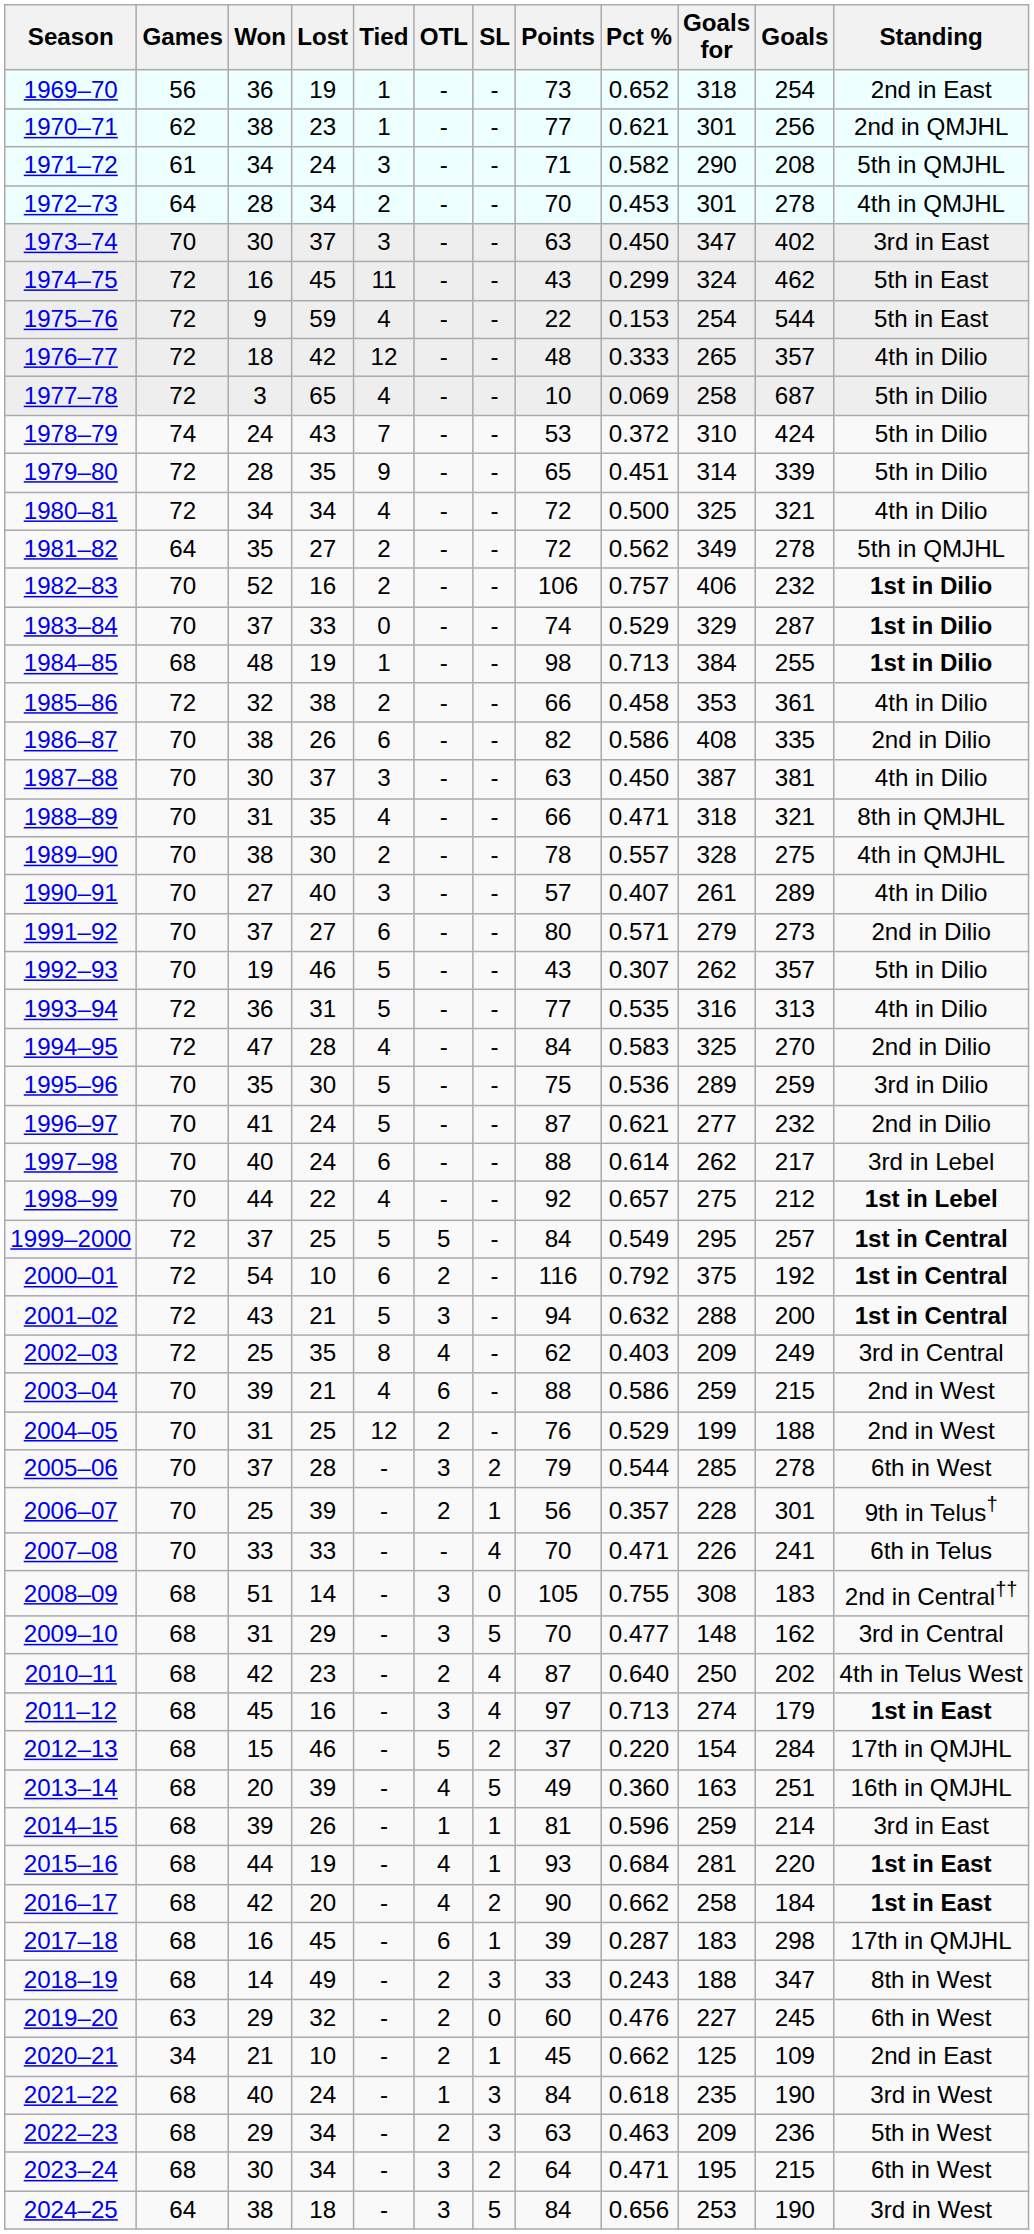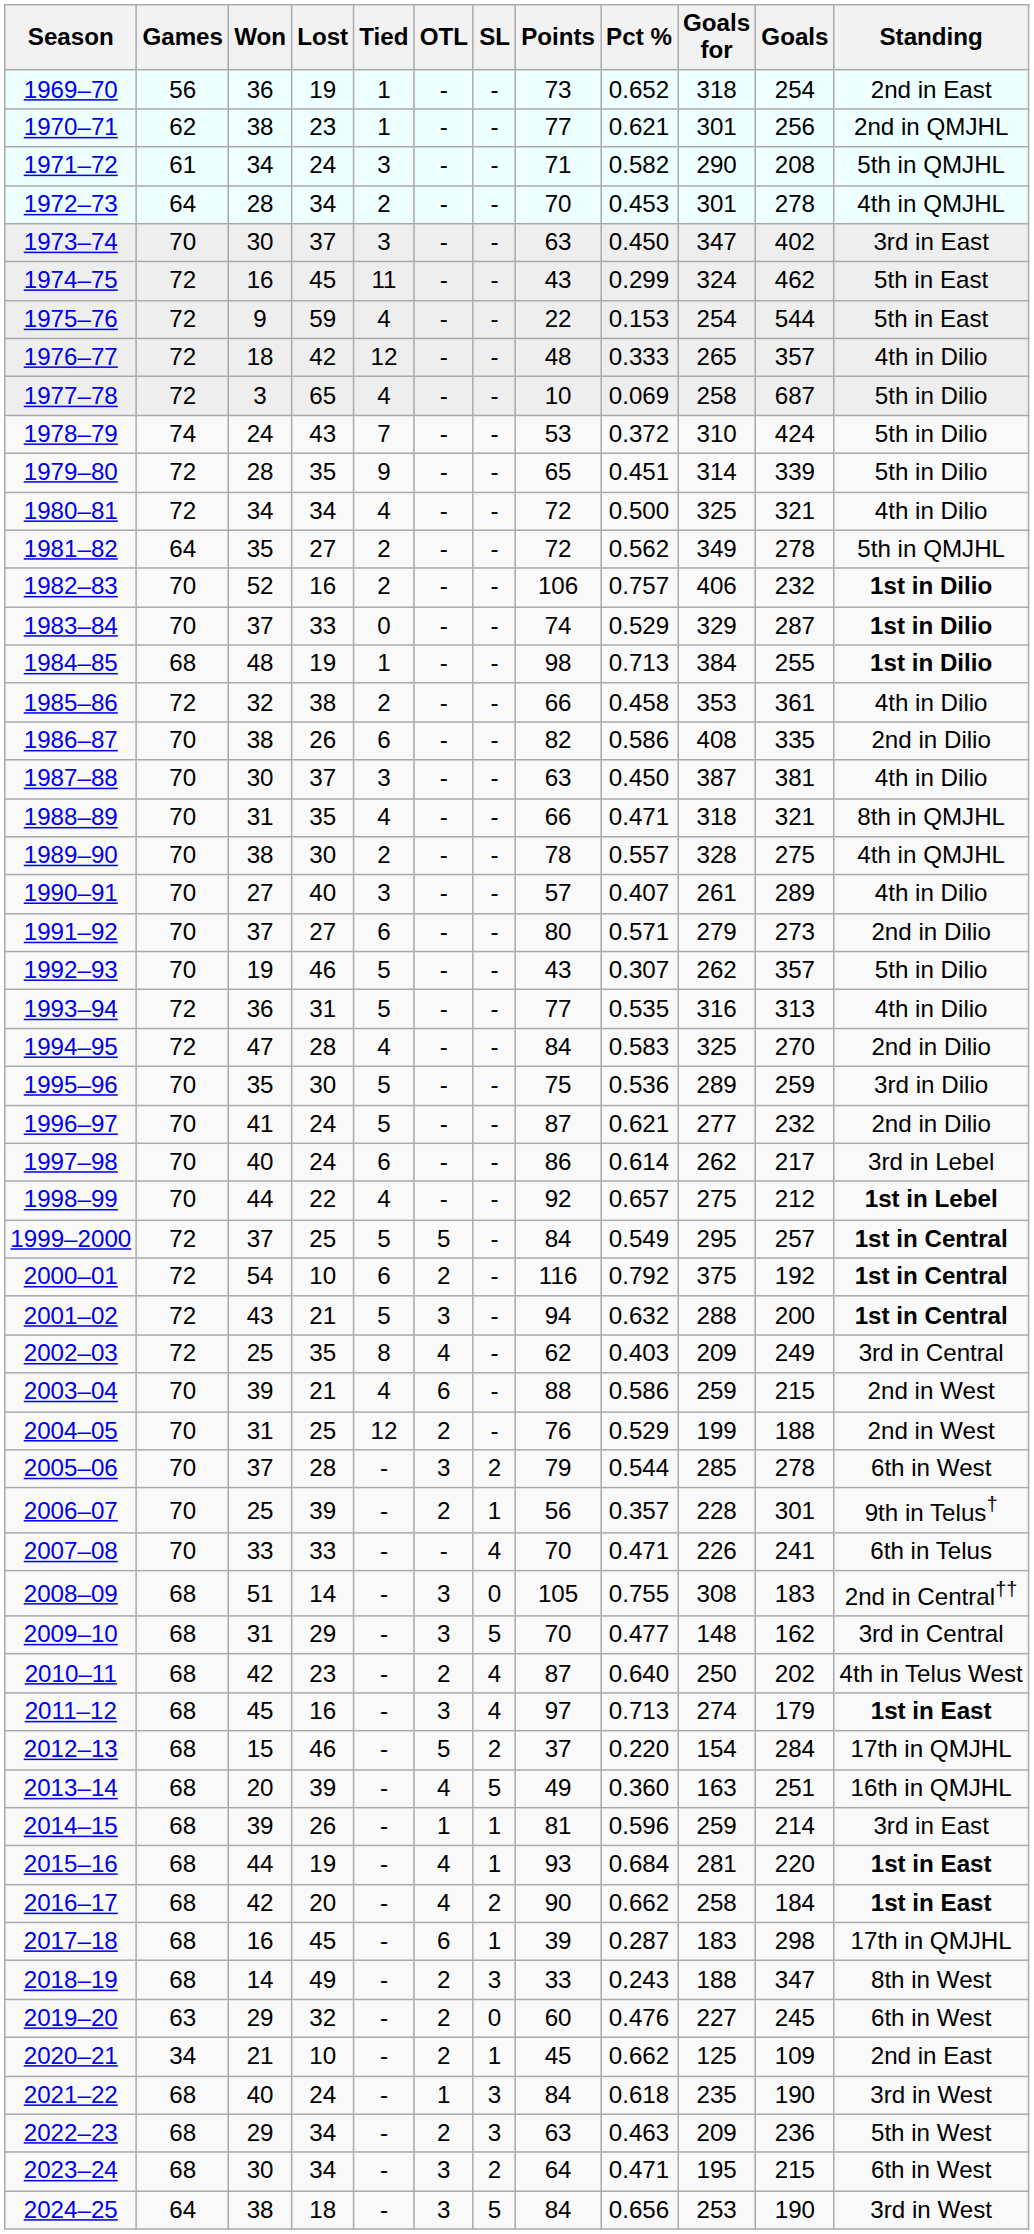 <table class="wikitable" style="text-align: center;">
 <tr>
 <th>Season</th>
 <th>Games</th>
 <th>Won</th>
 <th>Lost</th>
 <th>Tied</th>
 <th>OTL</th>
 <th>SL</th>
 <th>Points</th>
 <th>Pct %</th>
 <th>Goals<br>for</th>
 <th>Goals<br></th>
 <th>Standing</th>
 </tr>
 <tr bgcolor="#eeffff">
 <td><a href='#'>1969–70</a></td>
 <td>56</td>
 <td>36</td>
 <td>19</td>
 <td>1</td>
 <td>-</td>
 <td>-</td>
 <td>73</td>
 <td>0.652</td>
 <td>318</td>
 <td>254</td>
 <td>2nd in East</td>
 </tr>
 <tr bgcolor="#eeffff">
 <td><a href='#'>1970–71</a></td>
 <td>62</td>
 <td>38</td>
 <td>23</td>
 <td>1</td>
 <td>-</td>
 <td>-</td>
 <td>77</td>
 <td>0.621</td>
 <td>301</td>
 <td>256</td>
 <td>2nd in QMJHL</td>
 </tr>
 <tr bgcolor="#eeffff">
 <td><a href='#'>1971–72</a></td>
 <td>61</td>
 <td>34</td>
 <td>24</td>
 <td>3</td>
 <td>-</td>
 <td>-</td>
 <td>71</td>
 <td>0.582</td>
 <td>290</td>
 <td>208</td>
 <td>5th in QMJHL</td>
 </tr>
 <tr bgcolor="#eeffff">
 <td><a href='#'>1972–73</a></td>
 <td>64</td>
 <td>28</td>
 <td>34</td>
 <td>2</td>
 <td>-</td>
 <td>-</td>
 <td>70</td>
 <td>0.453</td>
 <td>301</td>
 <td>278</td>
 <td>4th in QMJHL</td>
 </tr>
 <tr bgcolor="#eeeeee">
 <td><a href='#'>1973–74</a></td>
 <td>70</td>
 <td>30</td>
 <td>37</td>
 <td>3</td>
 <td>-</td>
 <td>-</td>
 <td>63</td>
 <td>0.450</td>
 <td>347</td>
 <td>402</td>
 <td>3rd in East</td>
 </tr>
 <tr bgcolor="#eeeeee">
 <td><a href='#'>1974–75</a></td>
 <td>72</td>
 <td>16</td>
 <td>45</td>
 <td>11</td>
 <td>-</td>
 <td>-</td>
 <td>43</td>
 <td>0.299</td>
 <td>324</td>
 <td>462</td>
 <td>5th in East</td>
 </tr>
 <tr bgcolor="#eeeeee">
 <td><a href='#'>1975–76</a></td>
 <td>72</td>
 <td>9</td>
 <td>59</td>
 <td>4</td>
 <td>-</td>
 <td>-</td>
 <td>22</td>
 <td>0.153</td>
 <td>254</td>
 <td>544</td>
 <td>5th in East</td>
 </tr>
 <tr bgcolor="#eeeeee">
 <td><a href='#'>1976–77</a></td>
 <td>72</td>
 <td>18</td>
 <td>42</td>
 <td>12</td>
 <td>-</td>
 <td>-</td>
 <td>48</td>
 <td>0.333</td>
 <td>265</td>
 <td>357</td>
 <td>4th in Dilio</td>
 </tr>
 <tr bgcolor="#eeeeee">
 <td><a href='#'>1977–78</a></td>
 <td>72</td>
 <td>3</td>
 <td>65</td>
 <td>4</td>
 <td>-</td>
 <td>-</td>
 <td>10</td>
 <td>0.069</td>
 <td>258</td>
 <td>687</td>
 <td>5th in Dilio</td>
 </tr>
 <tr>
 <td><a href='#'>1978–79</a></td>
 <td>74</td>
 <td>24</td>
 <td>43</td>
 <td>7</td>
 <td>-</td>
 <td>-</td>
 <td>53</td>
 <td>0.372</td>
 <td>310</td>
 <td>424</td>
 <td>5th in Dilio</td>
 </tr>
 <tr>
 <td><a href='#'>1979–80</a></td>
 <td>72</td>
 <td>28</td>
 <td>35</td>
 <td>9</td>
 <td>-</td>
 <td>-</td>
 <td>65</td>
 <td>0.451</td>
 <td>314</td>
 <td>339</td>
 <td>5th in Dilio</td>
 </tr>
 <tr>
 <td><a href='#'>1980–81</a></td>
 <td>72</td>
 <td>34</td>
 <td>34</td>
 <td>4</td>
 <td>-</td>
 <td>-</td>
 <td>72</td>
 <td>0.500</td>
 <td>325</td>
 <td>321</td>
 <td>4th in Dilio</td>
 </tr>
 <tr>
 <td><a href='#'>1981–82</a></td>
 <td>64</td>
 <td>35</td>
 <td>27</td>
 <td>2</td>
 <td>-</td>
 <td>-</td>
 <td>72</td>
 <td>0.562</td>
 <td>349</td>
 <td>278</td>
 <td>5th in QMJHL</td>
 </tr>
 <tr>
 <td><a href='#'>1982–83</a></td>
 <td>70</td>
 <td>52</td>
 <td>16</td>
 <td>2</td>
 <td>-</td>
 <td>-</td>
 <td>106</td>
 <td>0.757</td>
 <td>406</td>
 <td>232</td>
 <td><strong>1st in Dilio</strong></td>
 </tr>
 <tr>
 <td><a href='#'>1983–84</a></td>
 <td>70</td>
 <td>37</td>
 <td>33</td>
 <td>0</td>
 <td>-</td>
 <td>-</td>
 <td>74</td>
 <td>0.529</td>
 <td>329</td>
 <td>287</td>
 <td><strong>1st in Dilio</strong></td>
 </tr>
 <tr>
 <td><a href='#'>1984–85</a></td>
 <td>68</td>
 <td>48</td>
 <td>19</td>
 <td>1</td>
 <td>-</td>
 <td>-</td>
 <td>98</td>
 <td>0.713</td>
 <td>384</td>
 <td>255</td>
 <td><strong>1st in Dilio</strong></td>
 </tr>
 <tr>
 <td><a href='#'>1985–86</a></td>
 <td>72</td>
 <td>32</td>
 <td>38</td>
 <td>2</td>
 <td>-</td>
 <td>-</td>
 <td>66</td>
 <td>0.458</td>
 <td>353</td>
 <td>361</td>
 <td>4th in Dilio</td>
 </tr>
 <tr>
 <td><a href='#'>1986–87</a></td>
 <td>70</td>
 <td>38</td>
 <td>26</td>
 <td>6</td>
 <td>-</td>
 <td>-</td>
 <td>82</td>
 <td>0.586</td>
 <td>408</td>
 <td>335</td>
 <td>2nd in Dilio</td>
 </tr>
 <tr>
 <td><a href='#'>1987–88</a></td>
 <td>70</td>
 <td>30</td>
 <td>37</td>
 <td>3</td>
 <td>-</td>
 <td>-</td>
 <td>63</td>
 <td>0.450</td>
 <td>387</td>
 <td>381</td>
 <td>4th in Dilio</td>
 </tr>
 <tr>
 <td><a href='#'>1988–89</a></td>
 <td>70</td>
 <td>31</td>
 <td>35</td>
 <td>4</td>
 <td>-</td>
 <td>-</td>
 <td>66</td>
 <td>0.471</td>
 <td>318</td>
 <td>321</td>
 <td>8th in QMJHL</td>
 </tr>
 <tr>
 <td><a href='#'>1989–90</a></td>
 <td>70</td>
 <td>38</td>
 <td>30</td>
 <td>2</td>
 <td>-</td>
 <td>-</td>
 <td>78</td>
 <td>0.557</td>
 <td>328</td>
 <td>275</td>
 <td>4th in QMJHL</td>
 </tr>
 <tr>
 <td><a href='#'>1990–91</a></td>
 <td>70</td>
 <td>27</td>
 <td>40</td>
 <td>3</td>
 <td>-</td>
 <td>-</td>
 <td>57</td>
 <td>0.407</td>
 <td>261</td>
 <td>289</td>
 <td>4th in Dilio</td>
 </tr>
 <tr>
 <td><a href='#'>1991–92</a></td>
 <td>70</td>
 <td>37</td>
 <td>27</td>
 <td>6</td>
 <td>-</td>
 <td>-</td>
 <td>80</td>
 <td>0.571</td>
 <td>279</td>
 <td>273</td>
 <td>2nd in Dilio</td>
 </tr>
 <tr>
 <td><a href='#'>1992–93</a></td>
 <td>70</td>
 <td>19</td>
 <td>46</td>
 <td>5</td>
 <td>-</td>
 <td>-</td>
 <td>43</td>
 <td>0.307</td>
 <td>262</td>
 <td>357</td>
 <td>5th in Dilio</td>
 </tr>
 <tr>
 <td><a href='#'>1993–94</a></td>
 <td>72</td>
 <td>36</td>
 <td>31</td>
 <td>5</td>
 <td>-</td>
 <td>-</td>
 <td>77</td>
 <td>0.535</td>
 <td>316</td>
 <td>313</td>
 <td>4th in Dilio</td>
 </tr>
 <tr>
 <td><a href='#'>1994–95</a></td>
 <td>72</td>
 <td>47</td>
 <td>28</td>
 <td>4</td>
 <td>-</td>
 <td>-</td>
 <td>84</td>
 <td>0.583</td>
 <td>325</td>
 <td>270</td>
 <td>2nd in Dilio</td>
 </tr>
 <tr>
 <td><a href='#'>1995–96</a></td>
 <td>70</td>
 <td>35</td>
 <td>30</td>
 <td>5</td>
 <td>-</td>
 <td>-</td>
 <td>75</td>
 <td>0.536</td>
 <td>289</td>
 <td>259</td>
 <td>3rd in Dilio</td>
 </tr>
 <tr>
 <td><a href='#'>1996–97</a></td>
 <td>70</td>
 <td>41</td>
 <td>24</td>
 <td>5</td>
 <td>-</td>
 <td>-</td>
 <td>87</td>
 <td>0.621</td>
 <td>277</td>
 <td>232</td>
 <td>2nd in Dilio</td>
 </tr>
 <tr>
 <td><a href='#'>1997–98</a></td>
 <td>70</td>
 <td>40</td>
 <td>24</td>
 <td>6</td>
 <td>-</td>
 <td>-</td>
-<td>88</td>
+<td>86</td>
 <td>0.614</td>
 <td>262</td>
 <td>217</td>
 <td>3rd in Lebel</td>
 </tr>
 <tr>
 <td><a href='#'>1998–99</a></td>
 <td>70</td>
 <td>44</td>
 <td>22</td>
 <td>4</td>
 <td>-</td>
 <td>-</td>
 <td>92</td>
 <td>0.657</td>
 <td>275</td>
 <td>212</td>
 <td><strong>1st in Lebel</strong></td>
 </tr>
 <tr>
 <td><a href='#'>1999–2000</a></td>
 <td>72</td>
 <td>37</td>
 <td>25</td>
 <td>5</td>
 <td>5</td>
 <td>-</td>
 <td>84</td>
 <td>0.549</td>
 <td>295</td>
 <td>257</td>
 <td><strong>1st in Central</strong></td>
 </tr>
 <tr>
 <td><a href='#'>2000–01</a></td>
 <td>72</td>
 <td>54</td>
 <td>10</td>
 <td>6</td>
 <td>2</td>
 <td>-</td>
 <td>116</td>
 <td>0.792</td>
 <td>375</td>
 <td>192</td>
 <td><strong>1st in Central</strong></td>
 </tr>
 <tr>
 <td><a href='#'>2001–02</a></td>
 <td>72</td>
 <td>43</td>
 <td>21</td>
 <td>5</td>
 <td>3</td>
 <td>-</td>
 <td>94</td>
 <td>0.632</td>
 <td>288</td>
 <td>200</td>
 <td><strong>1st in Central</strong></td>
 </tr>
 <tr>
 <td><a href='#'>2002–03</a></td>
 <td>72</td>
 <td>25</td>
 <td>35</td>
 <td>8</td>
 <td>4</td>
 <td>-</td>
 <td>62</td>
 <td>0.403</td>
 <td>209</td>
 <td>249</td>
 <td>3rd in Central</td>
 </tr>
 <tr>
 <td><a href='#'>2003–04</a></td>
 <td>70</td>
 <td>39</td>
 <td>21</td>
 <td>4</td>
 <td>6</td>
 <td>-</td>
 <td>88</td>
 <td>0.586</td>
 <td>259</td>
 <td>215</td>
 <td>2nd in West</td>
 </tr>
 <tr>
 <td><a href='#'>2004–05</a></td>
 <td>70</td>
 <td>31</td>
 <td>25</td>
 <td>12</td>
 <td>2</td>
 <td>-</td>
 <td>76</td>
 <td>0.529</td>
 <td>199</td>
 <td>188</td>
 <td>2nd in West</td>
 </tr>
 <tr>
 <td><a href='#'>2005–06</a></td>
 <td>70</td>
 <td>37</td>
 <td>28</td>
 <td>-</td>
 <td>3</td>
 <td>2</td>
 <td>79</td>
 <td>0.544</td>
 <td>285</td>
 <td>278</td>
 <td>6th in West</td>
 </tr>
 <tr>
 <td><a href='#'>2006–07</a></td>
 <td>70</td>
 <td>25</td>
 <td>39</td>
 <td>-</td>
 <td>2</td>
 <td>1</td>
 <td>56</td>
 <td>0.357</td>
 <td>228</td>
 <td>301</td>
 <td>9th in Telus<sup>†</sup></td>
 </tr>
 <tr>
 <td><a href='#'>2007–08</a></td>
 <td>70</td>
 <td>33</td>
 <td>33</td>
 <td>-</td>
 <td>-</td>
 <td>4</td>
 <td>70</td>
 <td>0.471</td>
 <td>226</td>
 <td>241</td>
 <td>6th in Telus</td>
 </tr>
 <tr>
 <td><a href='#'>2008–09</a></td>
 <td>68</td>
 <td>51</td>
 <td>14</td>
 <td>-</td>
 <td>3</td>
 <td>0</td>
 <td>105</td>
 <td>0.755</td>
 <td>308</td>
 <td>183</td>
 <td>2nd in Central<sup>††</sup></td>
 </tr>
 <tr>
 <td><a href='#'>2009–10</a></td>
 <td>68</td>
 <td>31</td>
 <td>29</td>
 <td>-</td>
 <td>3</td>
 <td>5</td>
 <td>70</td>
 <td>0.477</td>
 <td>148</td>
 <td>162</td>
 <td>3rd in Central</td>
 </tr>
 <tr>
 <td><a href='#'>2010–11</a></td>
 <td>68</td>
 <td>42</td>
 <td>23</td>
 <td>-</td>
 <td>2</td>
 <td>4</td>
 <td>87</td>
 <td>0.640</td>
 <td>250</td>
 <td>202</td>
 <td>4th in Telus West</td>
 </tr>
 <tr>
 <td><a href='#'>2011–12</a></td>
 <td>68</td>
 <td>45</td>
 <td>16</td>
 <td>-</td>
 <td>3</td>
 <td>4</td>
 <td>97</td>
 <td>0.713</td>
 <td>274</td>
 <td>179</td>
 <td><strong>1st in East</strong></td>
 </tr>
 <tr>
 <td><a href='#'>2012–13</a></td>
 <td>68</td>
 <td>15</td>
 <td>46</td>
 <td>-</td>
 <td>5</td>
 <td>2</td>
 <td>37</td>
 <td>0.220</td>
 <td>154</td>
 <td>284</td>
 <td>17th in QMJHL</td>
 </tr>
 <tr>
 <td><a href='#'>2013–14</a></td>
 <td>68</td>
 <td>20</td>
 <td>39</td>
 <td>-</td>
 <td>4</td>
 <td>5</td>
 <td>49</td>
 <td>0.360</td>
 <td>163</td>
 <td>251</td>
 <td>16th in QMJHL</td>
 </tr>
 <tr>
 <td><a href='#'>2014–15</a></td>
 <td>68</td>
 <td>39</td>
 <td>26</td>
 <td>-</td>
 <td>1</td>
 <td>1</td>
 <td>81</td>
 <td>0.596</td>
 <td>259</td>
 <td>214</td>
 <td>3rd in East</td>
 </tr>
 <tr>
 <td><a href='#'>2015–16</a></td>
 <td>68</td>
 <td>44</td>
 <td>19</td>
 <td>-</td>
 <td>4</td>
 <td>1</td>
 <td>93</td>
 <td>0.684</td>
 <td>281</td>
 <td>220</td>
 <td><strong>1st in East</strong></td>
 </tr>
 <tr>
 <td><a href='#'>2016–17</a></td>
 <td>68</td>
 <td>42</td>
 <td>20</td>
 <td>-</td>
 <td>4</td>
 <td>2</td>
 <td>90</td>
 <td>0.662</td>
 <td>258</td>
 <td>184</td>
 <td><strong>1st in East</strong></td>
 </tr>
 <tr>
 <td><a href='#'>2017–18</a></td>
 <td>68</td>
 <td>16</td>
 <td>45</td>
 <td>-</td>
 <td>6</td>
 <td>1</td>
 <td>39</td>
 <td>0.287</td>
 <td>183</td>
 <td>298</td>
 <td>17th in QMJHL</td>
 </tr>
 <tr>
 <td><a href='#'>2018–19</a></td>
 <td>68</td>
 <td>14</td>
 <td>49</td>
 <td>-</td>
 <td>2</td>
 <td>3</td>
 <td>33</td>
 <td>0.243</td>
 <td>188</td>
 <td>347</td>
 <td>8th in West</td>
 </tr>
 <tr>
 <td><a href='#'>2019–20</a></td>
 <td>63</td>
 <td>29</td>
 <td>32</td>
 <td>-</td>
 <td>2</td>
 <td>0</td>
 <td>60</td>
 <td>0.476</td>
 <td>227</td>
 <td>245</td>
 <td>6th in West</td>
 </tr>
 <tr>
 <td><a href='#'>2020–21</a></td>
 <td>34</td>
 <td>21</td>
 <td>10</td>
 <td>-</td>
 <td>2</td>
 <td>1</td>
 <td>45</td>
 <td>0.662</td>
 <td>125</td>
 <td>109</td>
 <td>2nd in East</td>
 </tr>
 <tr>
 <td><a href='#'>2021–22</a></td>
 <td>68</td>
 <td>40</td>
 <td>24</td>
 <td>-</td>
 <td>1</td>
 <td>3</td>
 <td>84</td>
 <td>0.618</td>
 <td>235</td>
 <td>190</td>
 <td>3rd in West</td>
 </tr>
 <tr>
 <td><a href='#'>2022–23</a></td>
 <td>68</td>
 <td>29</td>
 <td>34</td>
 <td>-</td>
 <td>2</td>
 <td>3</td>
 <td>63</td>
 <td>0.463</td>
 <td>209</td>
 <td>236</td>
 <td>5th in West</td>
 </tr>
 <tr>
 <td><a href='#'>2023–24</a></td>
 <td>68</td>
 <td>30</td>
 <td>34</td>
 <td>-</td>
 <td>3</td>
 <td>2</td>
 <td>64</td>
 <td>0.471</td>
 <td>195</td>
 <td>215</td>
 <td>6th in West</td>
 </tr>
 <tr>
 <td><a href='#'>2024–25</a></td>
 <td>64</td>
 <td>38</td>
 <td>18</td>
 <td>-</td>
 <td>3</td>
 <td>5</td>
 <td>84</td>
 <td>0.656</td>
 <td>253</td>
 <td>190</td>
 <td>3rd in West</td>
 </tr>
 </table>
